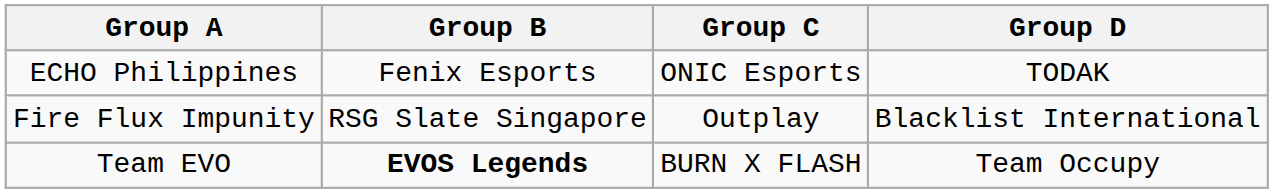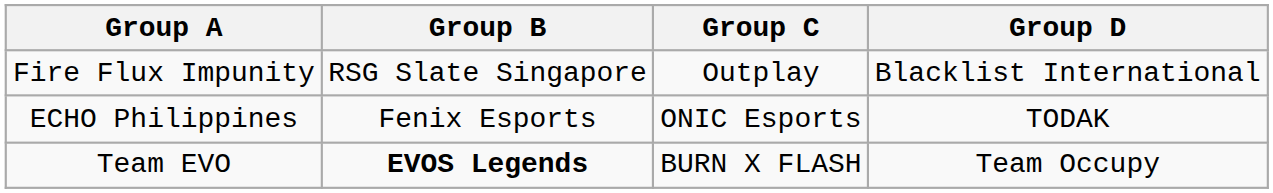 <table class="wikitable" style="text-align: center; margin-left: auto; margin-right: auto; border: 1px;">
 <tr>
 <th>Group A</th>
 <th>Group B</th>
 <th>Group C</th>
 <th>Group D</th>
 </tr>
 <tr>
+<td> Fire Flux Impunity</td>
+<td> RSG Slate Singapore</td>
+<td> Outplay</td>
+<td> Blacklist International</td>
+</tr>
+<tr>
 <td> ECHO Philippines</td>
 <td> Fenix Esports</td>
 <td> ONIC Esports</td>
 <td> TODAK</td>
-</tr>
-<tr>
-<td> Fire Flux Impunity</td>
-<td> RSG Slate Singapore</td>
-<td> Outplay</td>
-<td> Blacklist International</td>
 </tr>
 <tr>
 <td> Team EVO</td>
 <td><strong> EVOS Legends</strong></td>
 <td> BURN X FLASH</td>
 <td> Team Occupy</td>
 </tr>
 </table>
